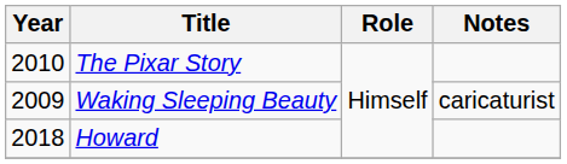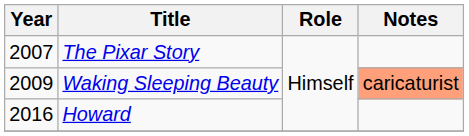 <table class="wikitable">
 <tr>
 <th>Year</th>
 <th>Title</th>
 <th>Role</th>
 <th>Notes</th>
 </tr>
 <tr>
-<td>2010</td>
+<td>2007</td>
 <td><em><a href='#'>The Pixar Story</a></em></td>
 <td rowspan=3>Himself</td>
 <td></td>
 </tr>
 <tr>
 <td>2009</td>
 <td><em><a href='#'>Waking Sleeping Beauty</a></em></td>
-<td>caricaturist</td>
+<td style="background: lightsalmon;">caricaturist</td>
 </tr>
 <tr>
-<td>2018</td>
+<td>2016</td>
 <td><em><a href='#'>Howard</a></em></td>
 <td></td>
 </tr>
 <tr>
 </tr>
 </table>
